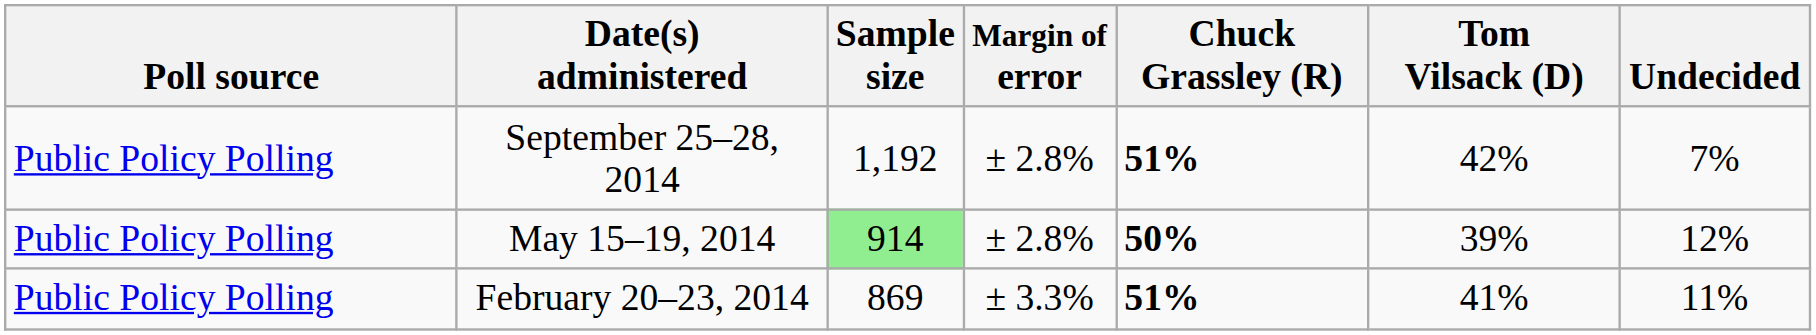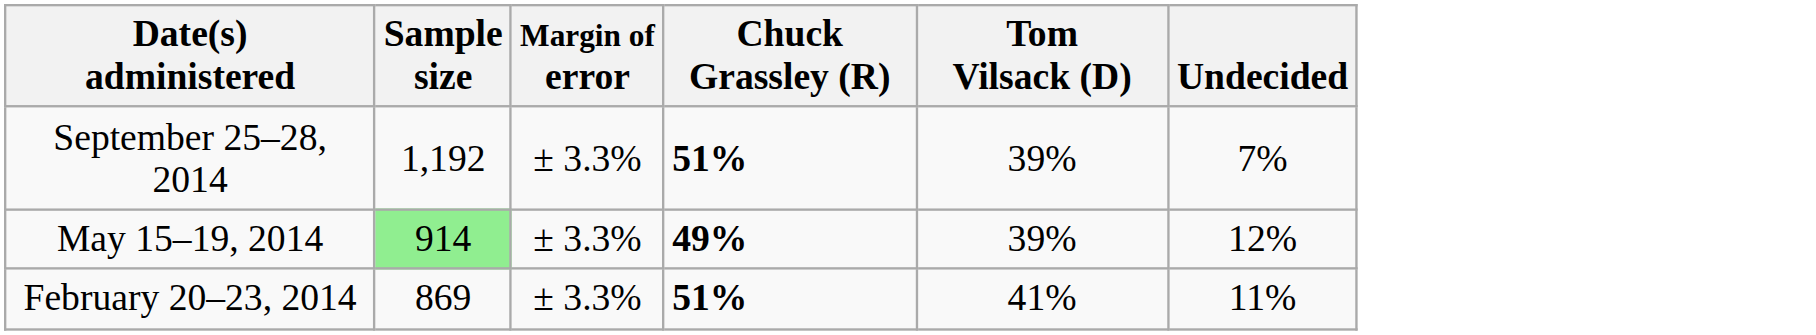 <table class="wikitable">
 <tr valign= bottom>
-<th style="width:185px;">Poll source</th>
 <th style="width:150px;">Date(s)<br>administered</th>
 <th class=small>Sample<br>size</th>
 <th class=small><small>Margin of</small><br>error</th>
 <th style="width:100px;">Chuck<br>Grassley (R)</th>
 <th style="width:100px;">Tom<br>Vilsack (D)</th>
 <th>Undecided</th>
 </tr>
 <tr>
-<td><a href='#'>Public Policy Polling</a></td>
 <td align=center>September 25–28, 2014</td>
 <td align=center>1,192</td>
-<td align=center>± 2.8%</td>
+<td align=center>± 3.3%</td>
 <td><strong>51%</strong></td>
-<td align=center>42%</td>
+<td align=center>39%</td>
 <td align=center>7%</td>
 </tr>
 <tr>
-<td><a href='#'>Public Policy Polling</a></td>
 <td align=center>May 15–19, 2014</td>
 <td align=center style="background: lightgreen;">914</td>
-<td align=center>± 2.8%</td>
-<td><strong>50%</strong></td>
+<td align=center>± 3.3%</td>
+<td><strong>49%</strong></td>
 <td align=center>39%</td>
 <td align=center>12%</td>
 </tr>
 <tr>
-<td><a href='#'>Public Policy Polling</a></td>
 <td align=center>February 20–23, 2014</td>
 <td align=center>869</td>
 <td align=center>± 3.3%</td>
 <td><strong>51%</strong></td>
 <td align=center>41%</td>
 <td align=center>11%</td>
 </tr>
 </table>
